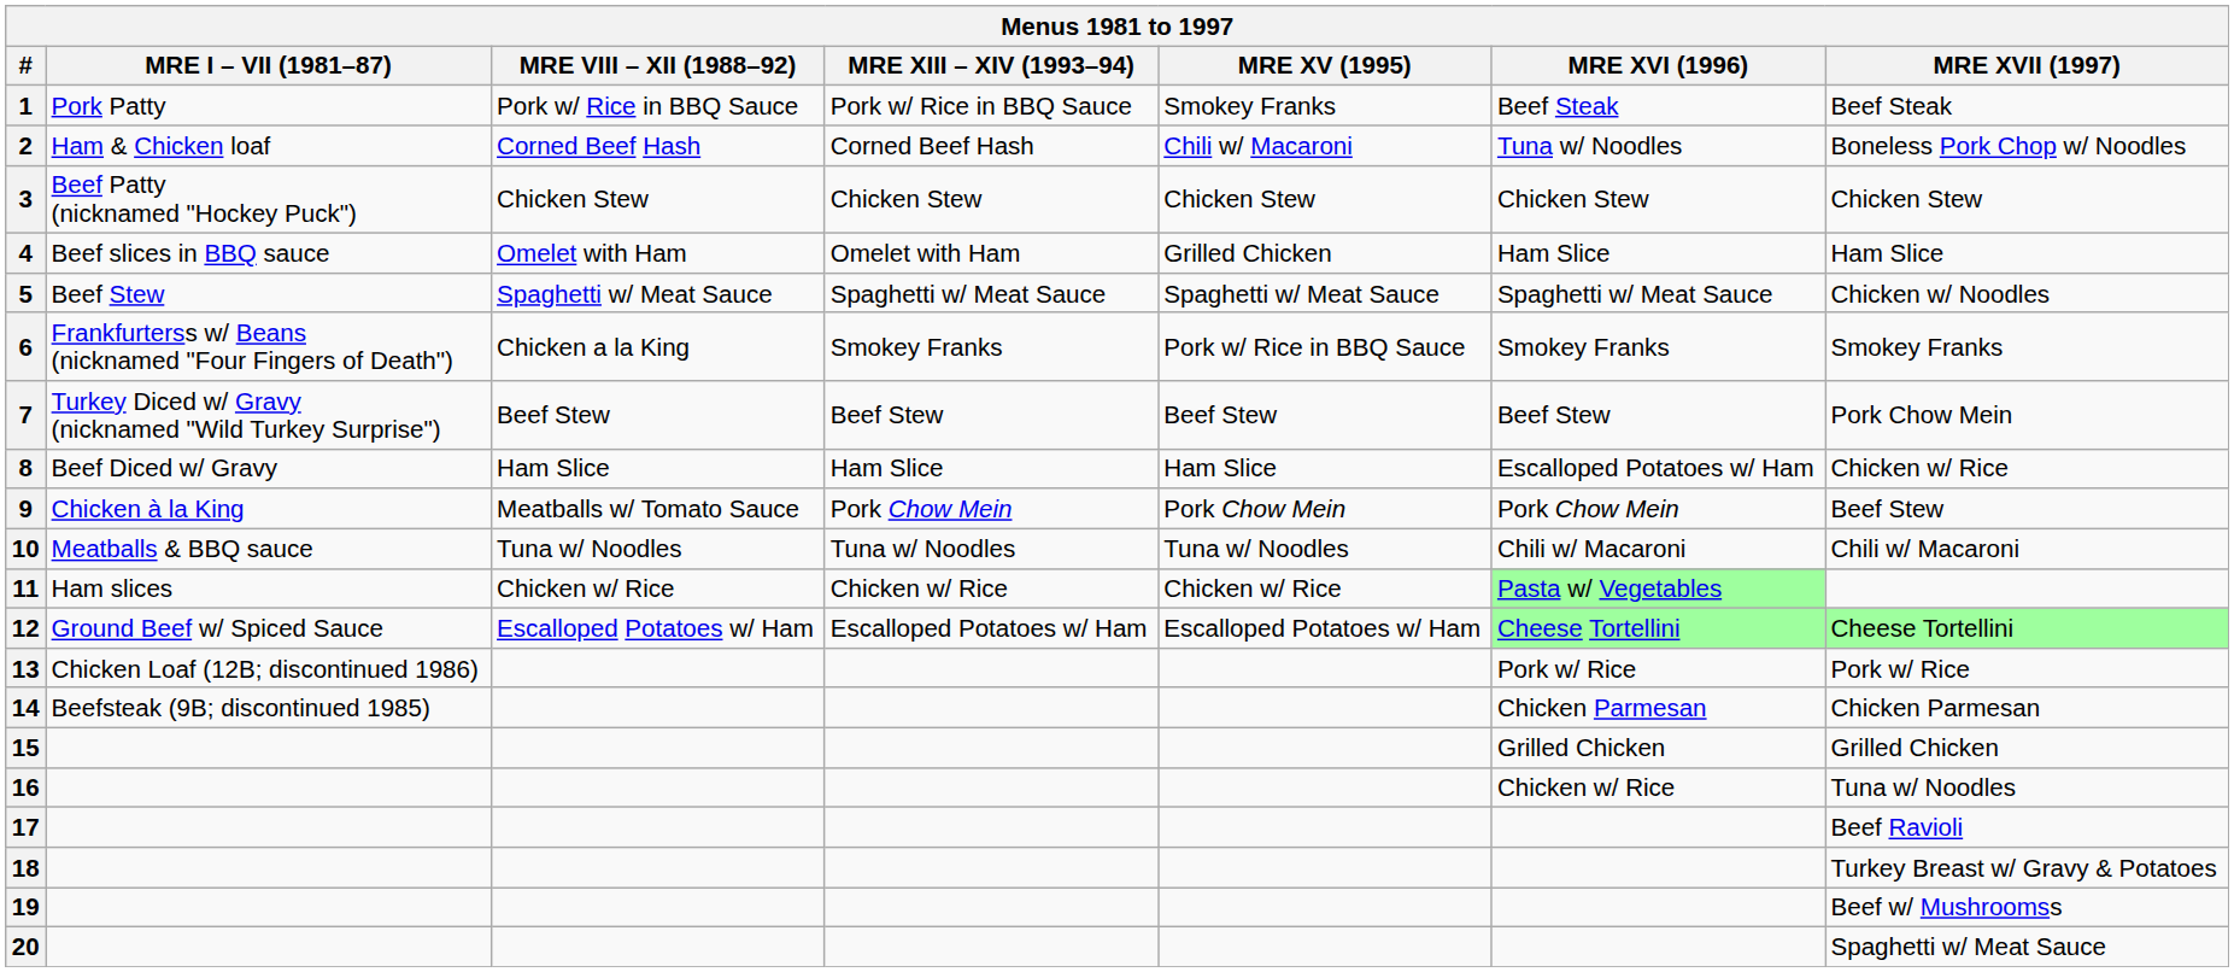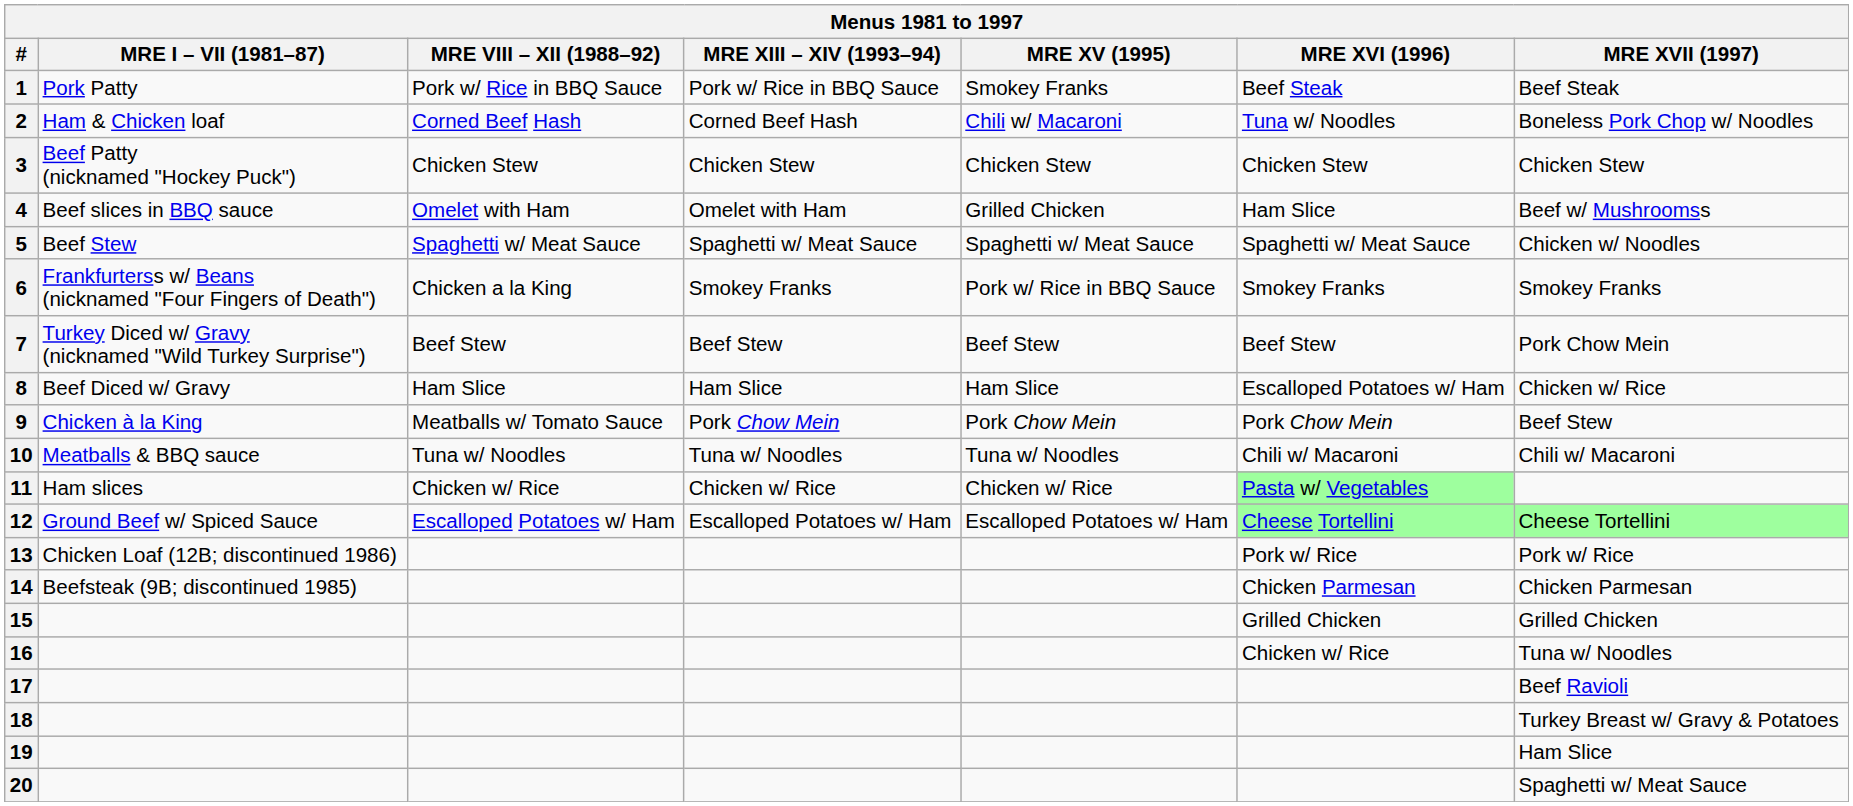 <table class="wikitable collapsible collapsed" style="width:100%; font-size:88%;">
 <tr>
 <th colspan="7">Menus 1981 to 1997</th>
 </tr>
 <tr>
 <th>#</th>
 <th>MRE I – VII (1981–87)</th>
 <th>MRE VIII – XII (1988–92)</th>
 <th>MRE XIII – XIV (1993–94)</th>
 <th>MRE XV (1995)</th>
 <th>MRE XVI (1996)</th>
 <th>MRE XVII (1997)</th>
 </tr>
 <tr>
 <th>1</th>
 <td><a href='#'>Pork</a> Patty</td>
 <td>Pork w/ <a href='#'>Rice</a> in BBQ Sauce</td>
 <td>Pork w/ Rice in BBQ Sauce</td>
 <td>Smokey Franks</td>
 <td>Beef <a href='#'>Steak</a></td>
 <td>Beef Steak</td>
 </tr>
 <tr>
 <th>2</th>
 <td><a href='#'>Ham</a> & <a href='#'>Chicken</a> loaf</td>
 <td><a href='#'>Corned Beef</a> <a href='#'>Hash</a></td>
 <td>Corned Beef Hash</td>
 <td><a href='#'>Chili</a> w/ <a href='#'>Macaroni</a></td>
 <td><a href='#'>Tuna</a> w/ Noodles</td>
 <td>Boneless <a href='#'>Pork Chop</a> w/ Noodles</td>
 </tr>
 <tr>
 <th>3</th>
 <td><a href='#'>Beef</a> Patty<br>(nicknamed "Hockey Puck")</td>
 <td>Chicken Stew</td>
 <td>Chicken Stew</td>
 <td>Chicken Stew</td>
 <td>Chicken Stew</td>
 <td>Chicken Stew</td>
 </tr>
 <tr>
 <th>4</th>
 <td>Beef slices in <a href='#'>BBQ</a> sauce</td>
 <td><a href='#'>Omelet</a> with Ham</td>
 <td>Omelet with Ham</td>
 <td>Grilled Chicken</td>
 <td>Ham Slice</td>
-<td>Ham Slice</td>
+<td>Beef w/ <a href='#'>Mushrooms</a>s</td>
 </tr>
 <tr>
 <th>5</th>
 <td>Beef <a href='#'>Stew</a></td>
 <td><a href='#'>Spaghetti</a> w/ Meat Sauce</td>
 <td>Spaghetti w/ Meat Sauce</td>
 <td>Spaghetti w/ Meat Sauce</td>
 <td>Spaghetti w/ Meat Sauce</td>
 <td>Chicken w/ Noodles</td>
 </tr>
 <tr>
 <th>6</th>
 <td><a href='#'>Frankfurters</a>s w/ <a href='#'>Beans</a><br>(nicknamed "Four Fingers of Death")</td>
 <td>Chicken a la King</td>
 <td>Smokey Franks</td>
 <td>Pork w/ Rice in BBQ Sauce</td>
 <td>Smokey Franks</td>
 <td>Smokey Franks</td>
 </tr>
 <tr>
 <th>7</th>
 <td><a href='#'>Turkey</a> Diced w/ <a href='#'>Gravy</a><br>(nicknamed "Wild Turkey Surprise")</td>
 <td>Beef Stew</td>
 <td>Beef Stew</td>
 <td>Beef Stew</td>
 <td>Beef Stew</td>
 <td>Pork Chow Mein</td>
 </tr>
 <tr>
 <th>8</th>
 <td>Beef Diced w/ Gravy</td>
 <td>Ham Slice</td>
 <td>Ham Slice</td>
 <td>Ham Slice</td>
 <td>Escalloped Potatoes w/ Ham</td>
 <td>Chicken w/ Rice</td>
 </tr>
 <tr>
 <th>9</th>
 <td><a href='#'>Chicken à la King</a></td>
 <td>Meatballs w/ Tomato Sauce</td>
 <td>Pork <em><a href='#'>Chow Mein</a></em></td>
 <td>Pork <em>Chow Mein</em></td>
 <td>Pork <em>Chow Mein</em></td>
 <td>Beef Stew</td>
 </tr>
 <tr>
 <th>10</th>
 <td><a href='#'>Meatballs</a> & BBQ sauce</td>
 <td>Tuna w/ Noodles</td>
 <td>Tuna w/ Noodles</td>
 <td>Tuna w/ Noodles</td>
 <td>Chili w/ Macaroni</td>
 <td>Chili w/ Macaroni</td>
 </tr>
 <tr>
 <th>11</th>
 <td>Ham slices</td>
 <td>Chicken w/ Rice</td>
 <td>Chicken w/ Rice</td>
 <td>Chicken w/ Rice</td>
 <td bgcolor=#9EFF9E><a href='#'>Pasta</a> w/ <a href='#'>Vegetables</a></td>
 <td></td>
 </tr>
 <tr>
 <th>12</th>
 <td><a href='#'>Ground Beef</a> w/ Spiced Sauce</td>
 <td><a href='#'>Escalloped</a> <a href='#'>Potatoes</a> w/ Ham</td>
 <td>Escalloped Potatoes w/ Ham</td>
 <td>Escalloped Potatoes w/ Ham</td>
 <td bgcolor=#9EFF9E><a href='#'>Cheese</a> <a href='#'>Tortellini</a></td>
 <td bgcolor=#9EFF9E>Cheese Tortellini</td>
 </tr>
 <tr>
 <th>13</th>
 <td>Chicken Loaf (12B; discontinued 1986)</td>
 <td></td>
 <td></td>
 <td></td>
 <td>Pork w/ Rice</td>
 <td>Pork w/ Rice</td>
 </tr>
 <tr>
 <th>14</th>
 <td>Beefsteak (9B; discontinued 1985)</td>
 <td></td>
 <td></td>
 <td></td>
 <td>Chicken <a href='#'>Parmesan</a></td>
 <td>Chicken Parmesan</td>
 </tr>
 <tr>
 <th>15</th>
 <td></td>
 <td></td>
 <td></td>
 <td></td>
 <td>Grilled Chicken</td>
 <td>Grilled Chicken</td>
 </tr>
 <tr>
 <th>16</th>
 <td></td>
 <td></td>
 <td></td>
 <td></td>
 <td>Chicken w/ Rice</td>
 <td>Tuna w/ Noodles</td>
 </tr>
 <tr>
 <th>17</th>
 <td></td>
 <td></td>
 <td></td>
 <td></td>
 <td></td>
 <td>Beef <a href='#'>Ravioli</a></td>
 </tr>
 <tr>
 <th>18</th>
 <td></td>
 <td></td>
 <td></td>
 <td></td>
 <td></td>
 <td>Turkey Breast w/ Gravy & Potatoes</td>
 </tr>
 <tr>
 <th>19</th>
 <td></td>
 <td></td>
 <td></td>
 <td></td>
 <td></td>
-<td>Beef w/ <a href='#'>Mushrooms</a>s</td>
+<td>Ham Slice</td>
 </tr>
 <tr>
 <th>20</th>
 <td></td>
 <td></td>
 <td></td>
 <td></td>
 <td></td>
 <td>Spaghetti w/ Meat Sauce</td>
 </tr>
 </table>
